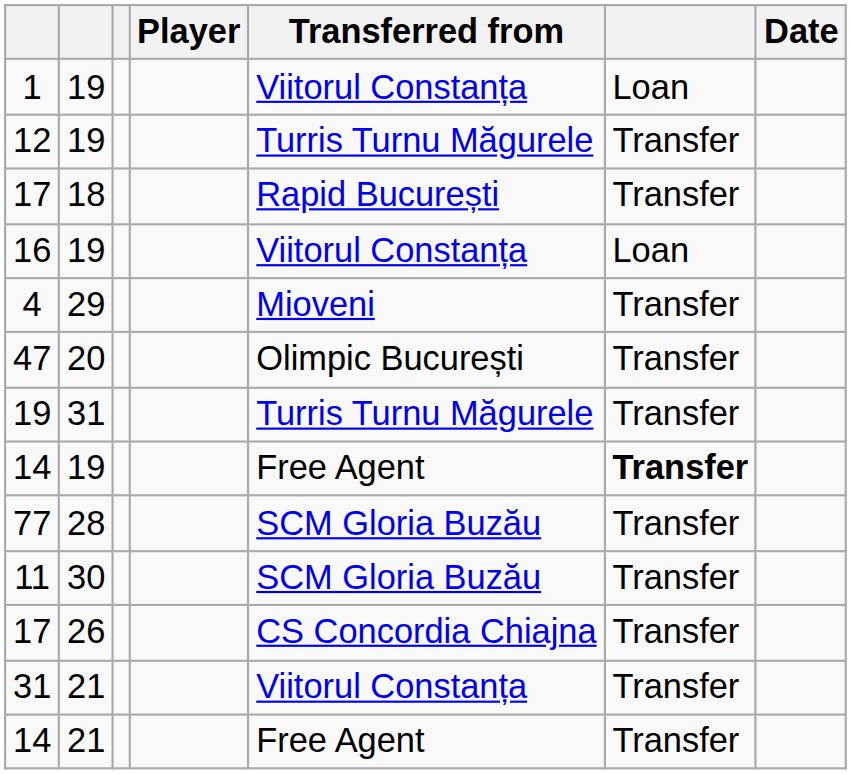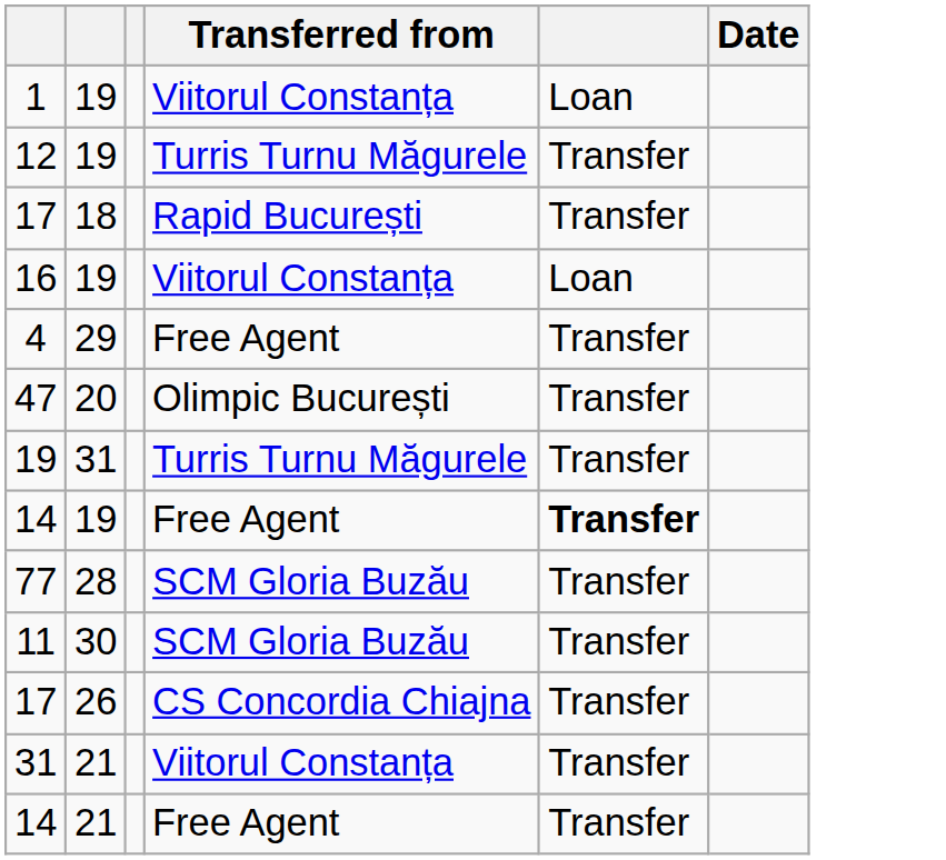 <table class="wikitable plainrowheaders sortable">
 <tr>
 <th></th>
 <th></th>
 <th></th>
-<th scope=col>Player</th>
 <th>Transferred from</th>
 <th></th>
 <th scope=col>Date</th>
 </tr>
 <tr>
 <td align=center>1</td>
 <td align=center>19</td>
 <td align=center></td>
-<td></td>
 <td> <a href='#'>Viitorul Constanța</a></td>
 <td>Loan</td>
 <td></td>
 </tr>
 <tr>
 <td align=center>12</td>
 <td align=center>19</td>
 <td align=center></td>
-<td></td>
 <td> <a href='#'>Turris Turnu Măgurele</a></td>
 <td>Transfer</td>
 <td></td>
 </tr>
 <tr>
 <td align=center>17</td>
 <td align=center>18</td>
 <td align=center></td>
-<td></td>
 <td> <a href='#'>Rapid București</a></td>
 <td>Transfer</td>
 <td></td>
 </tr>
 <tr>
 <td align=center>16</td>
 <td align=center>19</td>
 <td align=center></td>
-<td></td>
 <td> <a href='#'>Viitorul Constanța</a></td>
 <td>Loan</td>
 <td></td>
 </tr>
 <tr>
 <td align=center>4</td>
 <td align=center>29</td>
 <td align=center></td>
-<td></td>
-<td> <a href='#'>Mioveni</a></td>
+<td>Free Agent</td>
 <td>Transfer</td>
 <td></td>
 </tr>
 <tr>
 <td align=center>47</td>
 <td align=center>20</td>
 <td align=center></td>
-<td></td>
 <td> Olimpic București</td>
 <td>Transfer</td>
 <td></td>
 </tr>
 <tr>
 <td align=center>19</td>
 <td align=center>31</td>
 <td align=center></td>
-<td></td>
 <td> <a href='#'>Turris Turnu Măgurele</a></td>
 <td>Transfer</td>
 <td></td>
 </tr>
 <tr>
 <td align=center>14</td>
 <td align=center>19</td>
 <td align=center></td>
-<td></td>
 <td>Free Agent</td>
 <td><strong>Transfer</strong></td>
 <td></td>
 </tr>
 <tr>
 <td align=center>77</td>
 <td align=center>28</td>
 <td align=center></td>
-<td></td>
 <td> <a href='#'>SCM Gloria Buzău</a></td>
 <td>Transfer</td>
 <td></td>
 </tr>
 <tr>
 <td align=center>11</td>
 <td align=center>30</td>
 <td align=center></td>
-<td></td>
 <td> <a href='#'>SCM Gloria Buzău</a></td>
 <td>Transfer</td>
 <td></td>
 </tr>
 <tr>
 <td align=center>17</td>
 <td align=center>26</td>
 <td align=center></td>
-<td></td>
 <td> <a href='#'>CS Concordia Chiajna</a></td>
 <td>Transfer</td>
 <td></td>
 </tr>
 <tr>
 <td align=center>31</td>
 <td align=center>21</td>
 <td align=center></td>
-<td></td>
 <td> <a href='#'>Viitorul Constanța</a></td>
 <td>Transfer</td>
 <td></td>
 </tr>
 <tr>
 <td align=center>14</td>
 <td align=center>21</td>
 <td align=center></td>
-<td></td>
 <td>Free Agent</td>
 <td>Transfer</td>
 <td></td>
 </tr>
 </table>
